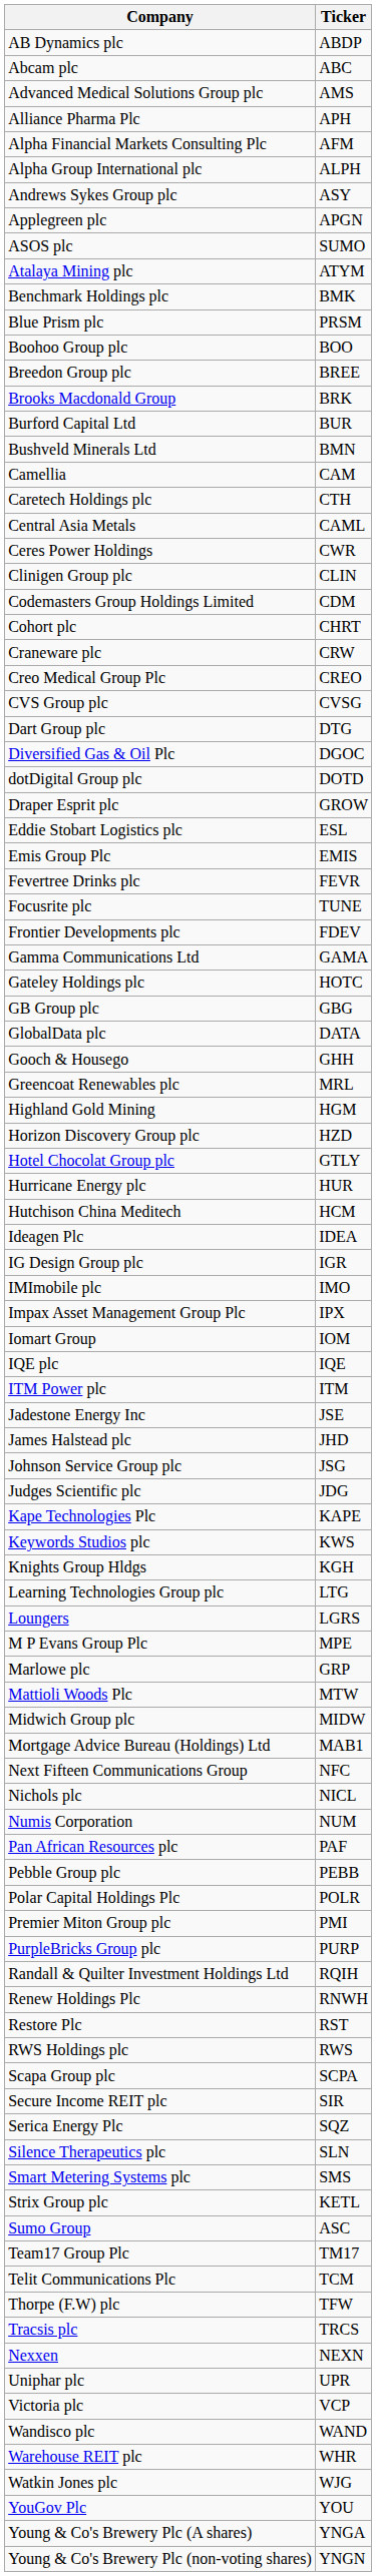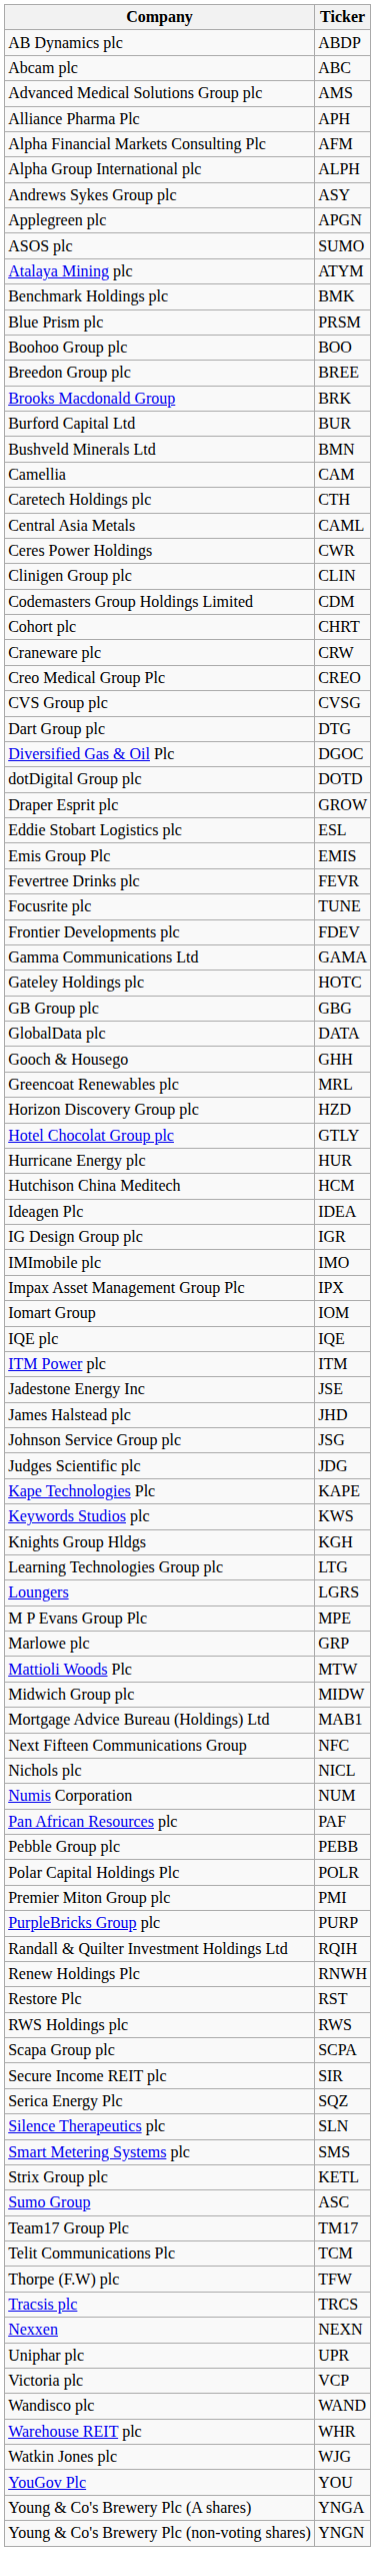 <table class="wikitable">
 <tr>
 <th>Company</th>
 <th>Ticker</th>
 </tr>
 <tr>
 <td>AB Dynamics plc</td>
 <td>ABDP</td>
 </tr>
 <tr>
 <td>Abcam plc</td>
 <td>ABC</td>
 </tr>
 <tr>
 <td>Advanced Medical Solutions Group plc</td>
 <td>AMS</td>
 </tr>
 <tr>
 <td>Alliance Pharma Plc</td>
 <td>APH</td>
 </tr>
 <tr>
 <td>Alpha Financial Markets Consulting Plc</td>
 <td>AFM</td>
 </tr>
 <tr>
 <td>Alpha Group International plc</td>
 <td>ALPH</td>
 </tr>
 <tr>
 <td>Andrews Sykes Group plc</td>
 <td>ASY</td>
 </tr>
 <tr>
 <td>Applegreen plc</td>
 <td>APGN</td>
 </tr>
 <tr>
 <td>ASOS plc</td>
 <td>SUMO</td>
 </tr>
 <tr>
 <td><a href='#'>Atalaya Mining</a> plc</td>
 <td>ATYM</td>
 </tr>
 <tr>
 <td>Benchmark Holdings plc</td>
 <td>BMK</td>
 </tr>
 <tr>
 <td>Blue Prism plc</td>
 <td>PRSM</td>
 </tr>
 <tr>
 <td>Boohoo Group plc</td>
 <td>BOO</td>
 </tr>
 <tr>
 <td>Breedon Group plc</td>
 <td>BREE</td>
 </tr>
 <tr>
 <td><a href='#'>Brooks Macdonald Group</a></td>
 <td>BRK</td>
 </tr>
 <tr>
 <td>Burford Capital Ltd</td>
 <td>BUR</td>
 </tr>
 <tr>
 <td>Bushveld Minerals Ltd</td>
 <td>BMN</td>
 </tr>
 <tr>
 <td>Camellia</td>
 <td>CAM</td>
 </tr>
 <tr>
 <td>Caretech Holdings plc</td>
 <td>CTH</td>
 </tr>
 <tr>
 <td>Central Asia Metals</td>
 <td>CAML</td>
 </tr>
 <tr>
 <td>Ceres Power Holdings</td>
 <td>CWR</td>
 </tr>
 <tr>
 <td>Clinigen Group plc</td>
 <td>CLIN</td>
 </tr>
 <tr>
 <td>Codemasters Group Holdings Limited</td>
 <td>CDM</td>
 </tr>
 <tr>
 <td>Cohort plc</td>
 <td>CHRT</td>
 </tr>
 <tr>
 <td>Craneware plc</td>
 <td>CRW</td>
 </tr>
 <tr>
 <td>Creo Medical Group Plc</td>
 <td>CREO</td>
 </tr>
 <tr>
 <td>CVS Group plc</td>
 <td>CVSG</td>
 </tr>
 <tr>
 <td>Dart Group plc</td>
 <td>DTG</td>
 </tr>
 <tr>
 <td><a href='#'>Diversified Gas & Oil</a> Plc</td>
 <td>DGOC</td>
 </tr>
 <tr>
 <td>dotDigital Group plc</td>
 <td>DOTD</td>
 </tr>
 <tr>
 <td>Draper Esprit plc</td>
 <td>GROW</td>
 </tr>
 <tr>
 <td>Eddie Stobart Logistics plc</td>
 <td>ESL</td>
 </tr>
 <tr>
 <td>Emis Group Plc</td>
 <td>EMIS</td>
 </tr>
 <tr>
 <td>Fevertree Drinks plc</td>
 <td>FEVR</td>
 </tr>
 <tr>
 <td>Focusrite plc</td>
 <td>TUNE</td>
 </tr>
 <tr>
 <td>Frontier Developments plc</td>
 <td>FDEV</td>
 </tr>
 <tr>
 <td>Gamma Communications Ltd</td>
 <td>GAMA</td>
 </tr>
 <tr>
 <td>Gateley Holdings plc</td>
 <td>HOTC</td>
 </tr>
 <tr>
 <td>GB Group plc</td>
 <td>GBG</td>
 </tr>
 <tr>
 <td>GlobalData plc</td>
 <td>DATA</td>
 </tr>
 <tr>
 <td>Gooch & Housego</td>
 <td>GHH</td>
 </tr>
 <tr>
 <td>Greencoat Renewables plc</td>
 <td>MRL</td>
-</tr>
-<tr>
-<td>Highland Gold Mining</td>
-<td>HGM</td>
 </tr>
 <tr>
 <td>Horizon Discovery Group plc</td>
 <td>HZD</td>
 </tr>
 <tr>
 <td><a href='#'>Hotel Chocolat Group plc</a></td>
 <td>GTLY</td>
 </tr>
 <tr>
 <td>Hurricane Energy plc</td>
 <td>HUR</td>
 </tr>
 <tr>
 <td>Hutchison China Meditech</td>
 <td>HCM</td>
 </tr>
 <tr>
 <td>Ideagen Plc</td>
 <td>IDEA</td>
 </tr>
 <tr>
 <td>IG Design Group plc</td>
 <td>IGR</td>
 </tr>
 <tr>
 <td>IMImobile plc</td>
 <td>IMO</td>
 </tr>
 <tr>
 <td>Impax Asset Management Group Plc</td>
 <td>IPX</td>
 </tr>
 <tr>
 <td>Iomart Group</td>
 <td>IOM</td>
 </tr>
 <tr>
 <td>IQE plc</td>
 <td>IQE</td>
 </tr>
 <tr>
 <td><a href='#'>ITM Power</a> plc</td>
 <td>ITM</td>
 </tr>
 <tr>
 <td>Jadestone Energy Inc</td>
 <td>JSE</td>
 </tr>
 <tr>
 <td>James Halstead plc</td>
 <td>JHD</td>
 </tr>
 <tr>
 <td>Johnson Service Group plc</td>
 <td>JSG</td>
 </tr>
 <tr>
 <td>Judges Scientific plc</td>
 <td>JDG</td>
 </tr>
 <tr>
 <td><a href='#'>Kape Technologies</a> Plc</td>
 <td>KAPE</td>
 </tr>
 <tr>
 <td><a href='#'>Keywords Studios</a> plc</td>
 <td>KWS</td>
 </tr>
 <tr>
 <td>Knights Group Hldgs</td>
 <td>KGH</td>
 </tr>
 <tr>
 <td>Learning Technologies Group plc</td>
 <td>LTG</td>
 </tr>
 <tr>
 <td><a href='#'>Loungers</a></td>
 <td>LGRS</td>
 </tr>
 <tr>
 <td>M P Evans Group Plc</td>
 <td>MPE</td>
 </tr>
 <tr>
 <td>Marlowe plc</td>
 <td>GRP</td>
 </tr>
 <tr>
 <td><a href='#'>Mattioli Woods</a> Plc</td>
 <td>MTW</td>
 </tr>
 <tr>
 <td>Midwich Group plc</td>
 <td>MIDW</td>
 </tr>
 <tr>
 <td>Mortgage Advice Bureau (Holdings) Ltd</td>
 <td>MAB1</td>
 </tr>
 <tr>
 <td>Next Fifteen Communications Group</td>
 <td>NFC</td>
 </tr>
 <tr>
 <td>Nichols plc</td>
 <td>NICL</td>
 </tr>
 <tr>
 <td><a href='#'>Numis</a> Corporation</td>
 <td>NUM</td>
 </tr>
 <tr>
 <td><a href='#'>Pan African Resources</a> plc</td>
 <td>PAF</td>
 </tr>
 <tr>
 <td>Pebble Group plc</td>
 <td>PEBB</td>
 </tr>
 <tr>
 <td>Polar Capital Holdings Plc</td>
 <td>POLR</td>
 </tr>
 <tr>
 <td>Premier Miton Group plc</td>
 <td>PMI</td>
 </tr>
 <tr>
 <td><a href='#'>PurpleBricks Group</a> plc</td>
 <td>PURP</td>
 </tr>
 <tr>
 <td>Randall & Quilter Investment Holdings Ltd</td>
 <td>RQIH</td>
 </tr>
 <tr>
 <td>Renew Holdings Plc</td>
 <td>RNWH</td>
 </tr>
 <tr>
 <td>Restore Plc</td>
 <td>RST</td>
 </tr>
 <tr>
 <td>RWS Holdings plc</td>
 <td>RWS</td>
 </tr>
 <tr>
 <td>Scapa Group plc</td>
 <td>SCPA</td>
 </tr>
 <tr>
 <td>Secure Income REIT plc</td>
 <td>SIR</td>
 </tr>
 <tr>
 <td>Serica Energy Plc</td>
 <td>SQZ</td>
 </tr>
 <tr>
 <td><a href='#'>Silence Therapeutics</a> plc</td>
 <td>SLN</td>
 </tr>
 <tr>
 <td><a href='#'>Smart Metering Systems</a> plc</td>
 <td>SMS</td>
 </tr>
 <tr>
 <td>Strix Group plc</td>
 <td>KETL</td>
 </tr>
 <tr>
 <td><a href='#'>Sumo Group</a></td>
 <td>ASC</td>
 </tr>
 <tr>
 <td>Team17 Group Plc</td>
 <td>TM17</td>
 </tr>
 <tr>
 <td>Telit Communications Plc</td>
 <td>TCM</td>
 </tr>
 <tr>
 <td>Thorpe (F.W) plc</td>
 <td>TFW</td>
 </tr>
 <tr>
 <td><a href='#'>Tracsis plc</a></td>
 <td>TRCS</td>
 </tr>
 <tr>
 <td><a href='#'>Nexxen</a></td>
 <td>NEXN</td>
 </tr>
 <tr>
 <td>Uniphar plc</td>
 <td>UPR</td>
 </tr>
 <tr>
 <td>Victoria plc</td>
 <td>VCP</td>
 </tr>
 <tr>
 <td>Wandisco plc</td>
 <td>WAND</td>
 </tr>
 <tr>
 <td><a href='#'>Warehouse REIT</a> plc</td>
 <td>WHR</td>
 </tr>
 <tr>
 <td>Watkin Jones plc</td>
 <td>WJG</td>
 </tr>
 <tr>
 <td><a href='#'>YouGov Plc</a></td>
 <td>YOU</td>
 </tr>
 <tr>
 <td>Young & Co's Brewery Plc (A shares)</td>
 <td>YNGA</td>
 </tr>
 <tr>
 <td>Young & Co's Brewery Plc (non-voting shares)</td>
 <td>YNGN</td>
 </tr>
 </table>
